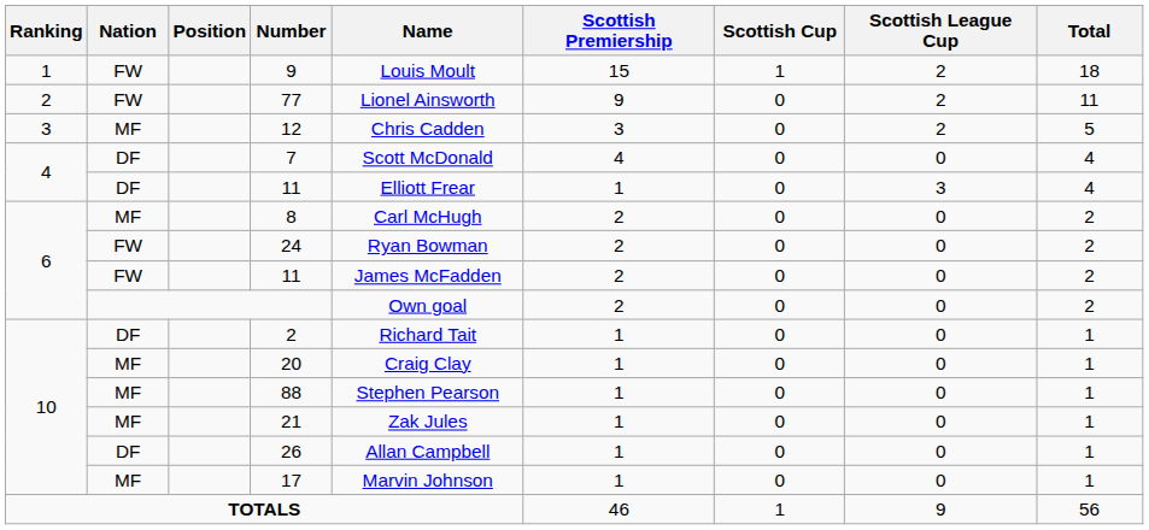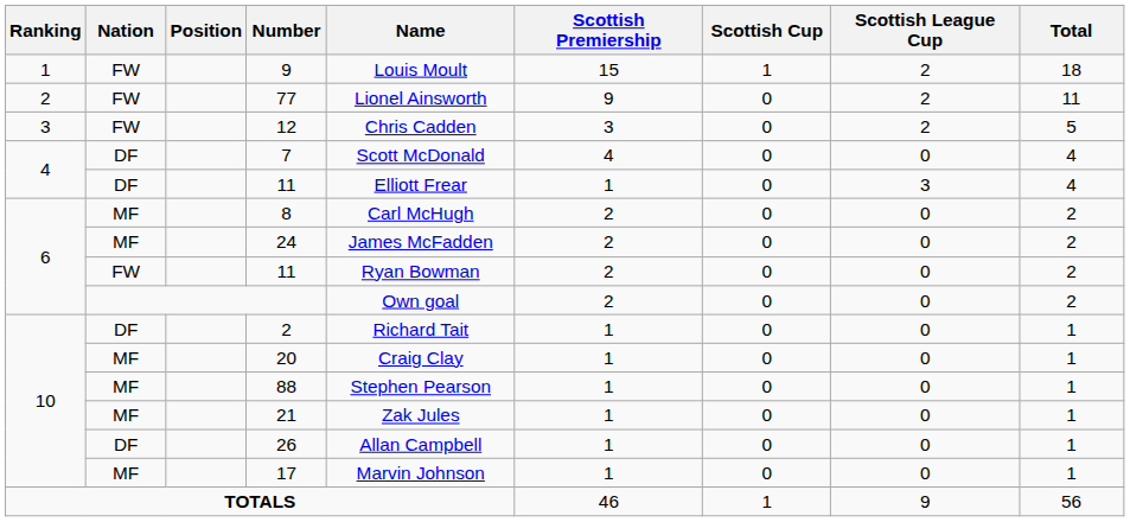 <table class="wikitable" style="font-size: 95%; text-align: center;">
 <tr>
 <th width=60>Ranking</th>
 <th width=60>Nation</th>
 <th width=60>Position</th>
 <th width=60>Number</th>
 <th width=150>Name</th>
 <th width=150><a href='#'>Scottish Premiership</a></th>
 <th width=100>Scottish Cup</th>
 <th width=150>Scottish League Cup</th>
 <th width=80>Total</th>
 </tr>
 <tr>
 <td>1</td>
 <td>FW</td>
 <td></td>
 <td>9</td>
 <td><a href='#'>Louis Moult</a></td>
 <td>15</td>
 <td>1</td>
 <td>2</td>
 <td>18</td>
 </tr>
 <tr>
 <td>2</td>
 <td>FW</td>
 <td></td>
 <td>77</td>
 <td><a href='#'>Lionel Ainsworth</a></td>
 <td>9</td>
 <td>0</td>
 <td>2</td>
 <td>11</td>
 </tr>
 <tr>
 <td>3</td>
-<td>MF</td>
+<td>FW</td>
 <td></td>
 <td>12</td>
 <td><a href='#'>Chris Cadden</a></td>
 <td>3</td>
 <td>0</td>
 <td>2</td>
 <td>5</td>
 </tr>
 <tr>
 <td rowspan="2">4</td>
 <td>DF</td>
 <td></td>
 <td>7</td>
 <td><a href='#'>Scott McDonald</a></td>
 <td>4</td>
 <td>0</td>
 <td>0</td>
 <td>4</td>
 </tr>
 <tr>
 <td>DF</td>
 <td></td>
 <td>11</td>
 <td><a href='#'>Elliott Frear</a></td>
 <td>1</td>
 <td>0</td>
 <td>3</td>
 <td>4</td>
 </tr>
 <tr>
 <td rowspan="4">6</td>
 <td>MF</td>
 <td></td>
 <td>8</td>
 <td><a href='#'>Carl McHugh</a></td>
 <td>2</td>
 <td>0</td>
 <td>0</td>
 <td>2</td>
 </tr>
 <tr>
-<td>FW</td>
+<td>MF</td>
 <td></td>
 <td>24</td>
-<td><a href='#'>Ryan Bowman</a></td>
+<td><a href='#'>James McFadden</a></td>
 <td>2</td>
 <td>0</td>
 <td>0</td>
 <td>2</td>
 </tr>
 <tr>
 <td>FW</td>
 <td></td>
 <td>11</td>
-<td><a href='#'>James McFadden</a></td>
+<td><a href='#'>Ryan Bowman</a></td>
 <td>2</td>
 <td>0</td>
 <td>0</td>
 <td>2</td>
 </tr>
 <tr>
 <td colspan="3"></td>
 <td><a href='#'>Own goal</a></td>
 <td>2</td>
 <td>0</td>
 <td>0</td>
 <td>2</td>
 </tr>
 <tr>
 <td rowspan="6">10</td>
 <td>DF</td>
 <td></td>
 <td>2</td>
 <td><a href='#'>Richard Tait</a></td>
 <td>1</td>
 <td>0</td>
 <td>0</td>
 <td>1</td>
 </tr>
 <tr>
 <td>MF</td>
 <td></td>
 <td>20</td>
 <td><a href='#'>Craig Clay</a></td>
 <td>1</td>
 <td>0</td>
 <td>0</td>
 <td>1</td>
 </tr>
 <tr>
 <td>MF</td>
 <td></td>
 <td>88</td>
 <td><a href='#'>Stephen Pearson</a></td>
 <td>1</td>
 <td>0</td>
 <td>0</td>
 <td>1</td>
 </tr>
 <tr>
 <td>MF</td>
 <td></td>
 <td>21</td>
 <td><a href='#'>Zak Jules</a></td>
 <td>1</td>
 <td>0</td>
 <td>0</td>
 <td>1</td>
 </tr>
 <tr>
 <td>DF</td>
 <td></td>
 <td>26</td>
 <td><a href='#'>Allan Campbell</a></td>
 <td>1</td>
 <td>0</td>
 <td>0</td>
 <td>1</td>
 </tr>
 <tr>
 <td>MF</td>
 <td></td>
 <td>17</td>
 <td><a href='#'>Marvin Johnson</a></td>
 <td>1</td>
 <td>0</td>
 <td>0</td>
 <td>1</td>
 </tr>
 <tr>
 <td colspan="5"><strong>TOTALS</strong></td>
 <td>46</td>
 <td>1</td>
 <td>9</td>
 <td>56</td>
 </tr>
 </table>
